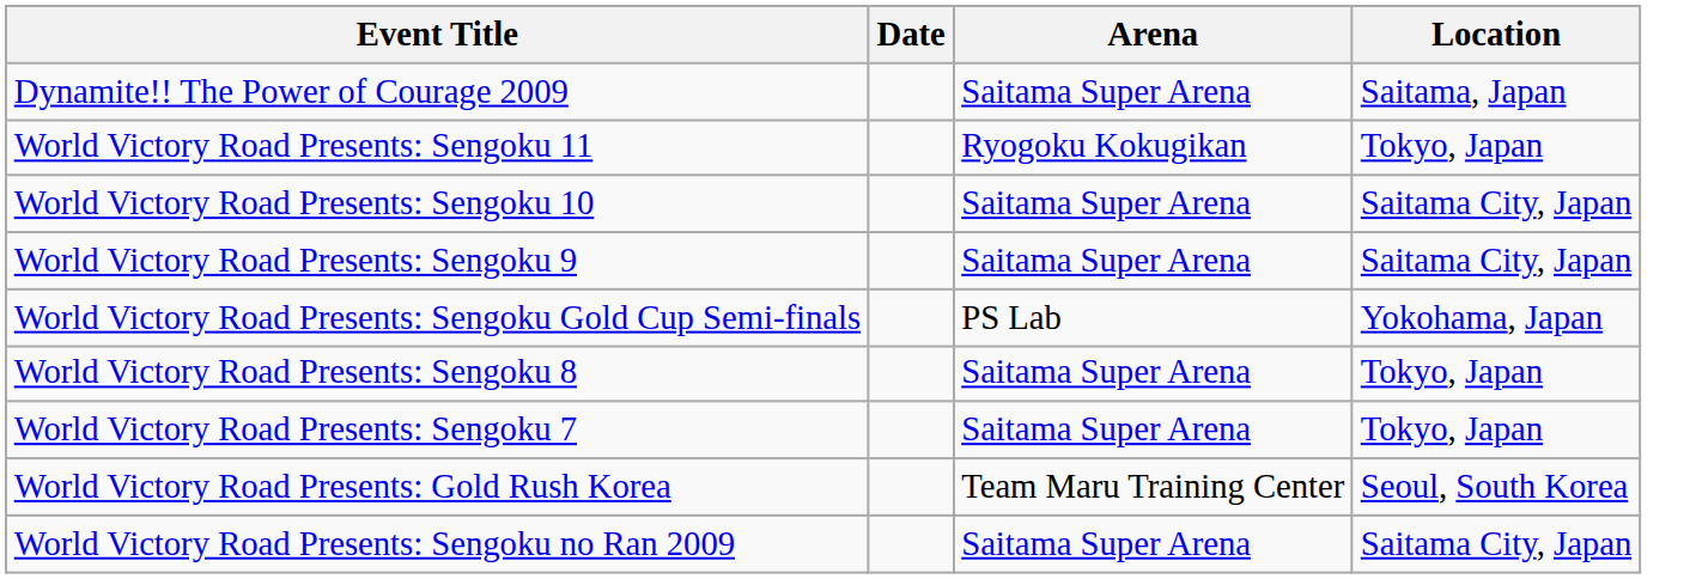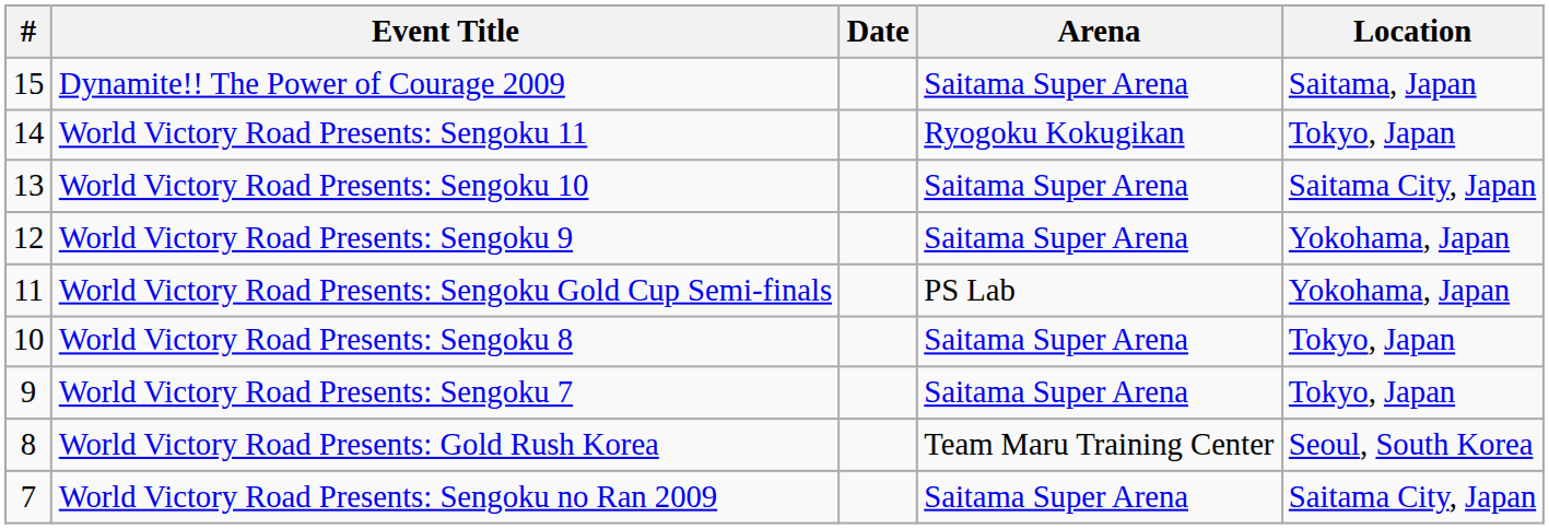 <table class="sortable wikitable succession-box" style="font-size:90%;">
 <tr>
+<th scope="col">#</th>
 <th scope="col">Event Title</th>
 <th scope="col">Date</th>
 <th scope="col">Arena</th>
 <th scope="col">Location</th>
 </tr>
 <tr>
+<td align=center>15</td>
 <td><a href='#'>Dynamite!! The Power of Courage 2009</a></td>
 <td></td>
 <td><a href='#'>Saitama Super Arena</a></td>
 <td><a href='#'>Saitama</a>, <a href='#'>Japan</a></td>
 </tr>
 <tr>
+<td align=center>14</td>
 <td><a href='#'>World Victory Road Presents: Sengoku 11</a></td>
 <td></td>
 <td><a href='#'>Ryogoku Kokugikan</a></td>
 <td><a href='#'>Tokyo</a>, <a href='#'>Japan</a></td>
 </tr>
 <tr>
+<td align=center>13</td>
 <td><a href='#'>World Victory Road Presents: Sengoku 10</a></td>
 <td></td>
 <td><a href='#'>Saitama Super Arena</a></td>
 <td><a href='#'>Saitama City</a>, <a href='#'>Japan</a></td>
 </tr>
 <tr>
+<td align=center>12</td>
 <td><a href='#'>World Victory Road Presents: Sengoku 9</a></td>
 <td></td>
 <td><a href='#'>Saitama Super Arena</a></td>
-<td><a href='#'>Saitama City</a>, <a href='#'>Japan</a></td>
+<td><a href='#'>Yokohama</a>, <a href='#'>Japan</a></td>
 </tr>
 <tr>
+<td align=center>11</td>
 <td><a href='#'>World Victory Road Presents: Sengoku Gold Cup Semi-finals</a></td>
 <td></td>
 <td>PS Lab</td>
 <td><a href='#'>Yokohama</a>, <a href='#'>Japan</a></td>
 </tr>
 <tr>
+<td align=center>10</td>
 <td><a href='#'>World Victory Road Presents: Sengoku 8</a></td>
 <td></td>
 <td><a href='#'>Saitama Super Arena</a></td>
 <td><a href='#'>Tokyo</a>, <a href='#'>Japan</a></td>
 </tr>
 <tr>
+<td align=center>9</td>
 <td><a href='#'>World Victory Road Presents: Sengoku 7</a></td>
 <td></td>
 <td><a href='#'>Saitama Super Arena</a></td>
 <td><a href='#'>Tokyo</a>, <a href='#'>Japan</a></td>
 </tr>
 <tr>
+<td align=center>8</td>
 <td><a href='#'>World Victory Road Presents: Gold Rush Korea</a></td>
 <td></td>
 <td>Team Maru Training Center</td>
 <td><a href='#'>Seoul</a>, <a href='#'>South Korea</a></td>
 </tr>
 <tr>
+<td align=center>7</td>
 <td><a href='#'>World Victory Road Presents: Sengoku no Ran 2009</a></td>
 <td></td>
 <td><a href='#'>Saitama Super Arena</a></td>
 <td><a href='#'>Saitama City</a>, <a href='#'>Japan</a></td>
 </tr>
 </table>
